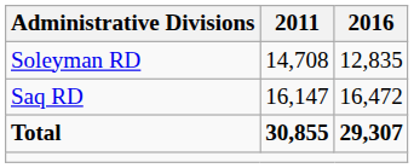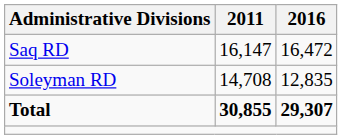 <table class="wikitable">
 <tr>
 <th>Administrative Divisions</th>
 <th>2011</th>
 <th>2016</th>
 </tr>
 <tr>
+<td><a href='#'>Saq RD</a></td>
+<td style="text-align: right;">16,147</td>
+<td style="text-align: right;">16,472</td>
+</tr>
+<tr>
 <td><a href='#'>Soleyman RD</a></td>
 <td style="text-align: right;">14,708</td>
 <td style="text-align: right;">12,835</td>
-</tr>
-<tr>
-<td><a href='#'>Saq RD</a></td>
-<td style="text-align: right;">16,147</td>
-<td style="text-align: right;">16,472</td>
 </tr>
 <tr>
 <td><strong>Total</strong></td>
 <td style="text-align: right;"><strong>30,855</strong></td>
 <td style="text-align: right;"><strong>29,307</strong></td>
 </tr>
 <tr>
 <td colspan=3></td>
 </tr>
 </table>
